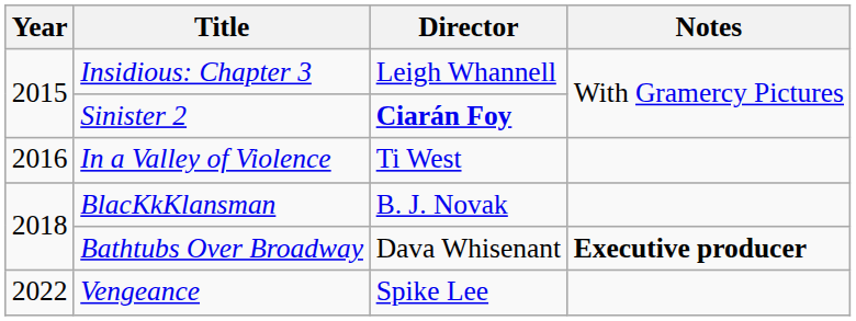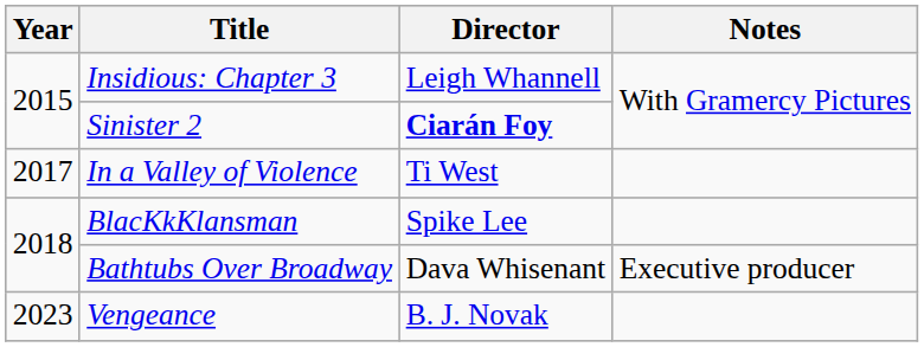 <table class="wikitable">
 <tr>
 <th>Year</th>
 <th>Title</th>
 <th>Director</th>
 <th>Notes</th>
 </tr>
 <tr>
 <td rowspan=2>2015</td>
 <td><em><a href='#'>Insidious: Chapter 3</a></em></td>
 <td><a href='#'>Leigh Whannell</a></td>
 <td rowspan=2>With <a href='#'>Gramercy Pictures</a></td>
 </tr>
 <tr>
 <td><em><a href='#'>Sinister 2</a></em></td>
 <td><strong><a href='#'>Ciarán Foy</a></strong></td>
 </tr>
 <tr>
-<td>2016</td>
+<td>2017</td>
 <td><em><a href='#'>In a Valley of Violence</a></em></td>
 <td><a href='#'>Ti West</a></td>
 <td></td>
 </tr>
 <tr>
 <td rowspan=2>2018</td>
 <td><em><a href='#'>BlacKkKlansman</a></em></td>
-<td><a href='#'>B. J. Novak</a></td>
+<td><a href='#'>Spike Lee</a></td>
 <td></td>
 </tr>
 <tr>
 <td><em><a href='#'>Bathtubs Over Broadway</a></em></td>
 <td>Dava Whisenant</td>
-<td><strong>Executive producer</strong></td>
+<td>Executive producer</td>
 </tr>
 <tr>
-<td>2022</td>
+<td>2023</td>
 <td><em><a href='#'>Vengeance</a></em></td>
-<td><a href='#'>Spike Lee</a></td>
+<td><a href='#'>B. J. Novak</a></td>
 <td></td>
 </tr>
 </table>
